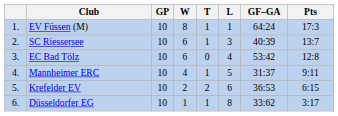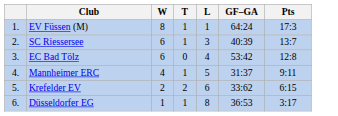 <table class="wikitable">
 <tr>
 <th width="30"></th>
 <th width="200">Club</th>
-<th width="30">GP</th>
 <th width="30">W</th>
 <th width="30">T</th>
 <th width="30">L</th>
 <th width="70">GF–GA</th>
 <th width="70">Pts</th>
 </tr>
 <tr bgcolor="#BCD2EE" align="center">
 <td>1.</td>
 <td align="left"><a href='#'>EV Füssen</a> (M)</td>
-<td>10</td>
 <td>8</td>
 <td>1</td>
 <td>1</td>
 <td>64:24</td>
 <td>17:3</td>
 </tr>
 <tr bgcolor=#BCD2EE align="center">
 <td>2.</td>
 <td align="left"><a href='#'>SC Riessersee</a></td>
-<td>10</td>
 <td>6</td>
 <td>1</td>
 <td>3</td>
 <td>40:39</td>
 <td>13:7</td>
 </tr>
 <tr bgcolor=#BCD2EE align="center">
 <td>3.</td>
 <td align="left"><a href='#'>EC Bad Tölz</a></td>
-<td>10</td>
 <td>6</td>
 <td>0</td>
 <td>4</td>
 <td>53:42</td>
 <td>12:8</td>
 </tr>
 <tr bgcolor=#BCD2EE align="center">
 <td>4.</td>
 <td align="left"><a href='#'>Mannheimer ERC</a></td>
-<td>10</td>
 <td>4</td>
 <td>1</td>
 <td>5</td>
 <td>31:37</td>
 <td>9:11</td>
 </tr>
 <tr bgcolor=#BCD2EE align="center">
 <td>5.</td>
 <td align="left"><a href='#'>Krefelder EV</a></td>
-<td>10</td>
 <td>2</td>
 <td>2</td>
 <td>6</td>
-<td>36:53</td>
+<td>33:62</td>
 <td>6:15</td>
 </tr>
 <tr bgcolor=#BCD2EE align="center">
 <td>6.</td>
 <td align="left"><a href='#'>Düsseldorfer EG</a></td>
-<td>10</td>
 <td>1</td>
 <td>1</td>
 <td>8</td>
-<td>33:62</td>
+<td>36:53</td>
 <td>3:17</td>
 </tr>
 </table>
